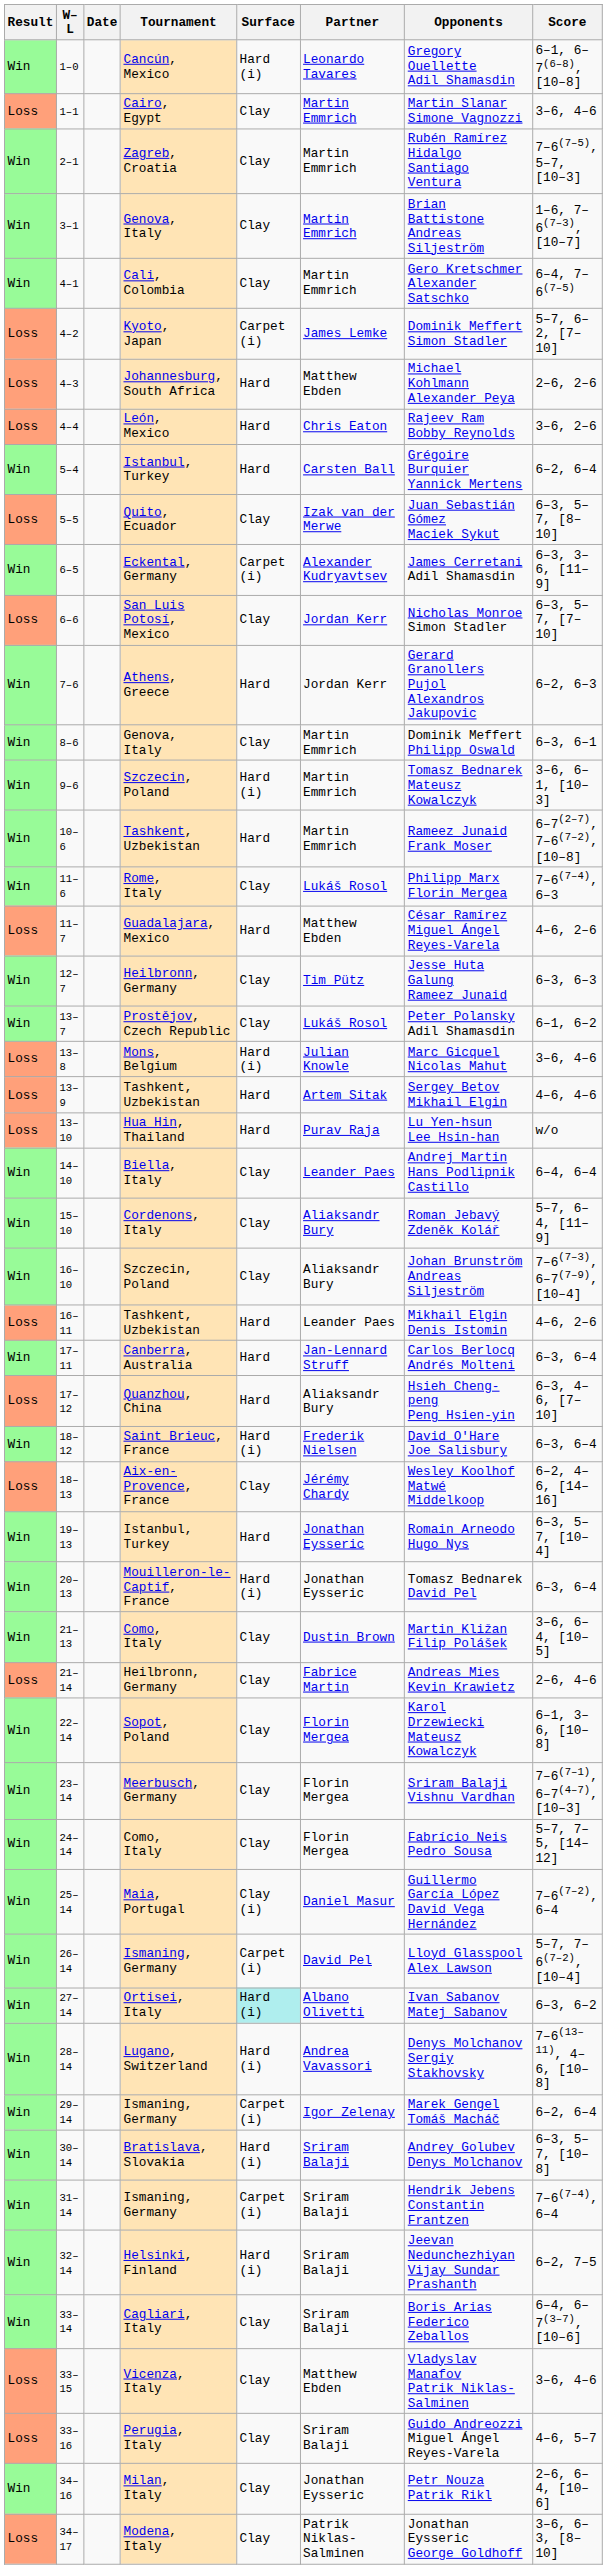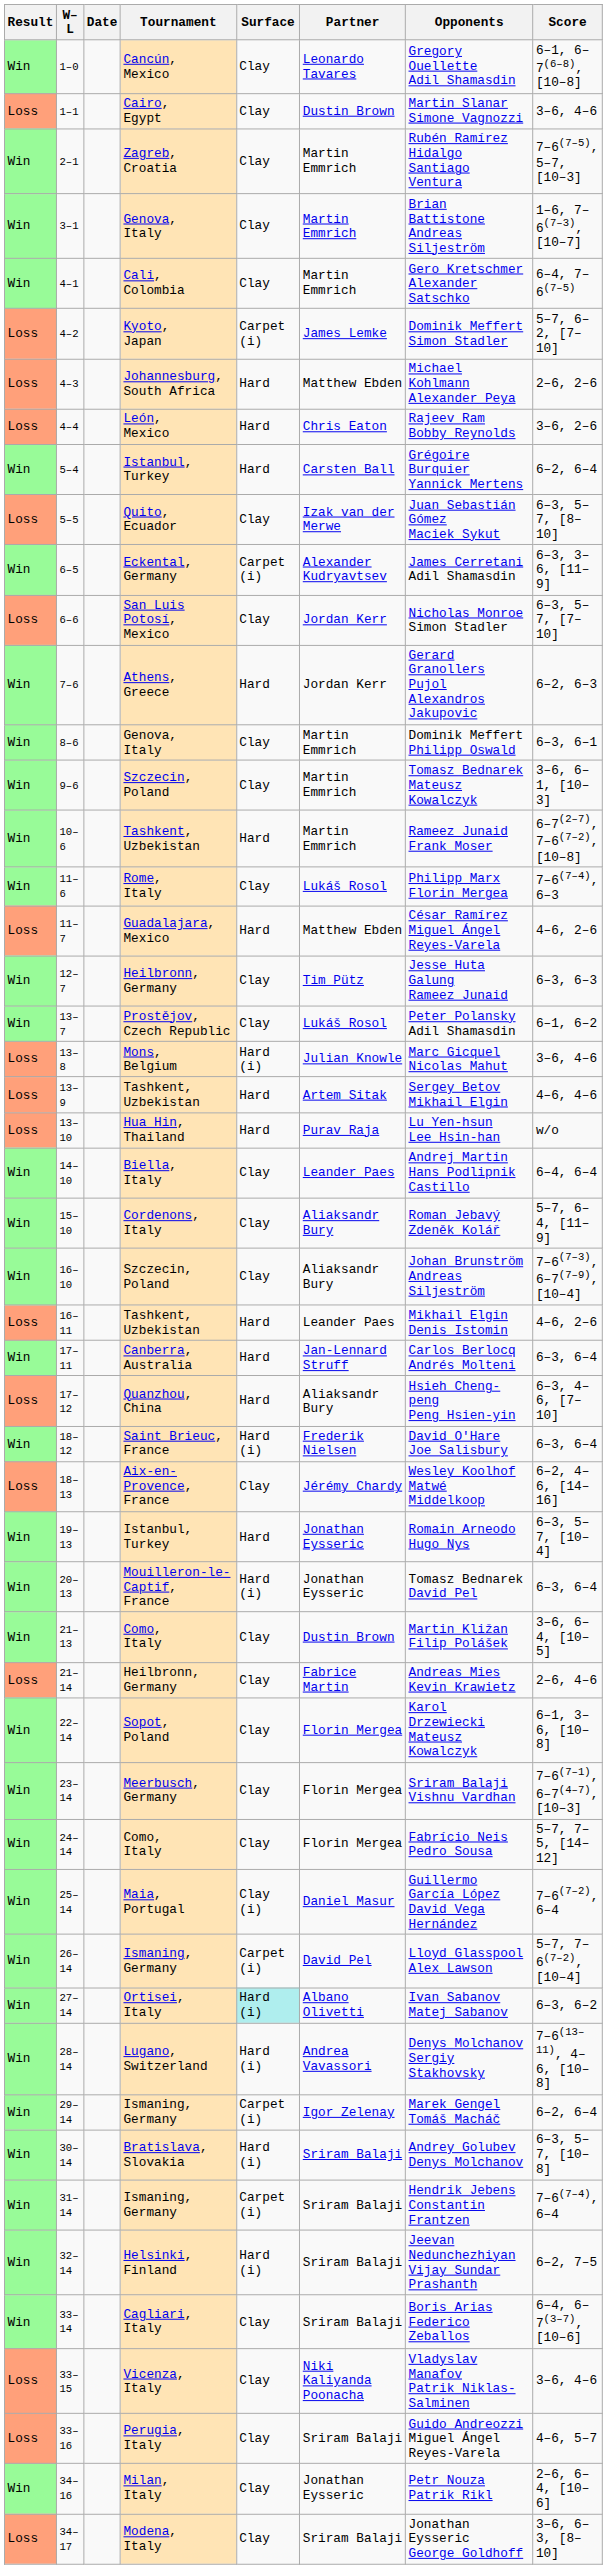 <table class="sortable wikitable nowrap">
 <tr>
 <th>Result</th>
 <th class="unsortable">W–L</th>
 <th>Date</th>
 <th>Tournament</th>
 <th>Surface</th>
 <th>Partner</th>
 <th>Opponents</th>
 <th class="unsortable">Score</th>
 </tr>
 <tr>
 <td bgcolor=98fb98>Win</td>
 <td><small>1–0</small></td>
 <td><a href='#'></a></td>
 <td style="background:moccasin;"><a href='#'>Cancún</a>, <br> Mexico</td>
-<td>Hard (i)</td>
+<td>Clay</td>
 <td> <a href='#'>Leonardo Tavares</a></td>
 <td> <a href='#'>Gregory Ouellette</a><br> <a href='#'>Adil Shamasdin</a></td>
 <td>6–1, 6–7<sup>(6–8)</sup>, [10–8]</td>
 </tr>
 <tr>
 <td bgcolor=FFA07A>Loss</td>
 <td><small>1–1</small></td>
 <td><a href='#'></a></td>
 <td style="background:moccasin;"><a href='#'>Cairo</a>, <br> Egypt</td>
 <td>Clay</td>
-<td> <a href='#'>Martin Emmrich</a></td>
+<td> <a href='#'>Dustin Brown</a></td>
 <td> <a href='#'>Martin Slanar</a><br> <a href='#'>Simone Vagnozzi</a></td>
 <td>3–6, 4–6</td>
 </tr>
 <tr>
 <td bgcolor=98fb98>Win</td>
 <td><small>2–1</small></td>
 <td><a href='#'></a></td>
 <td style="background:moccasin;"><a href='#'>Zagreb</a>, <br> Croatia</td>
 <td>Clay</td>
 <td> Martin Emmrich</td>
 <td> <a href='#'>Rubén Ramírez Hidalgo</a><br> <a href='#'>Santiago Ventura</a></td>
 <td>7–6<sup>(7–5)</sup>, 5–7, [10–3]</td>
 </tr>
 <tr>
 <td bgcolor=98fb98>Win</td>
 <td><small>3–1</small></td>
 <td><a href='#'></a></td>
 <td style="background:moccasin;"><a href='#'>Genova</a>, <br> Italy</td>
 <td>Clay</td>
 <td> <a href='#'>Martin Emmrich</a></td>
 <td> <a href='#'>Brian Battistone</a><br> <a href='#'>Andreas Siljeström</a></td>
 <td>1–6, 7–6<sup>(7–3)</sup>, [10–7]</td>
 </tr>
 <tr>
 <td bgcolor=98fb98>Win</td>
 <td><small>4–1</small></td>
 <td><a href='#'></a></td>
 <td style="background:moccasin;"><a href='#'>Cali</a>, <br> Colombia</td>
 <td>Clay</td>
 <td> Martin Emmrich</td>
 <td> <a href='#'>Gero Kretschmer</a><br> <a href='#'>Alexander Satschko</a></td>
 <td>6–4, 7–6<sup>(7–5)</sup></td>
 </tr>
 <tr>
 <td bgcolor=FFA07A>Loss</td>
 <td><small>4–2</small></td>
 <td><a href='#'></a></td>
 <td style="background:moccasin;"><a href='#'>Kyoto</a>, <br> Japan</td>
 <td>Carpet (i)</td>
 <td> <a href='#'>James Lemke</a></td>
 <td> <a href='#'>Dominik Meffert</a><br> <a href='#'>Simon Stadler</a></td>
 <td>5–7, 6–2, [7–10]</td>
 </tr>
 <tr>
 <td bgcolor=FFA07A>Loss</td>
 <td><small>4–3</small></td>
 <td><a href='#'></a></td>
 <td style="background:moccasin;"><a href='#'>Johannesburg</a>, <br> South Africa</td>
 <td>Hard</td>
 <td> Matthew Ebden</td>
 <td> <a href='#'>Michael Kohlmann</a><br> <a href='#'>Alexander Peya</a></td>
 <td>2–6, 2–6</td>
 </tr>
 <tr>
 <td bgcolor=FFA07A>Loss</td>
 <td><small>4–4</small></td>
 <td><a href='#'></a></td>
 <td style="background:moccasin;"><a href='#'>León</a>, <br> Mexico</td>
 <td>Hard</td>
 <td> <a href='#'>Chris Eaton</a></td>
 <td> <a href='#'>Rajeev Ram</a><br> <a href='#'>Bobby Reynolds</a></td>
 <td>3–6, 2–6</td>
 </tr>
 <tr>
 <td bgcolor=98fb98>Win</td>
 <td><small>5–4</small></td>
 <td><a href='#'></a></td>
 <td style="background:moccasin;"><a href='#'>Istanbul</a>, <br> Turkey</td>
 <td>Hard</td>
 <td> <a href='#'>Carsten Ball</a></td>
 <td> <a href='#'>Grégoire Burquier</a><br> <a href='#'>Yannick Mertens</a></td>
 <td>6–2, 6–4</td>
 </tr>
 <tr>
 <td bgcolor=FFA07A>Loss</td>
 <td><small>5–5</small></td>
 <td><a href='#'></a></td>
 <td style="background:moccasin;"><a href='#'>Quito</a>, <br> Ecuador</td>
 <td>Clay</td>
 <td> <a href='#'>Izak van der Merwe</a></td>
 <td> <a href='#'>Juan Sebastián Gómez</a><br> <a href='#'>Maciek Sykut</a></td>
 <td>6–3, 5–7, [8–10]</td>
 </tr>
 <tr>
 <td bgcolor=98fb98>Win</td>
 <td><small>6–5</small></td>
 <td><a href='#'></a></td>
 <td style="background:moccasin;"><a href='#'>Eckental</a>, <br> Germany</td>
 <td>Carpet (i)</td>
 <td> <a href='#'>Alexander Kudryavtsev</a></td>
 <td> <a href='#'>James Cerretani</a><br> Adil Shamasdin</td>
 <td>6–3, 3–6, [11–9]</td>
 </tr>
 <tr>
 <td bgcolor=FFA07A>Loss</td>
 <td><small>6–6</small></td>
 <td><a href='#'></a></td>
 <td style="background:moccasin;"><a href='#'>San Luis Potosí</a>, <br> Mexico</td>
 <td>Clay</td>
 <td> <a href='#'>Jordan Kerr</a></td>
 <td> <a href='#'>Nicholas Monroe</a><br> Simon Stadler</td>
 <td>6–3, 5–7, [7–10]</td>
 </tr>
 <tr>
 <td bgcolor=98fb98>Win</td>
 <td><small>7–6</small></td>
 <td><a href='#'></a></td>
 <td style="background:moccasin;"><a href='#'>Athens</a>, <br> Greece</td>
 <td>Hard</td>
 <td> Jordan Kerr</td>
 <td> <a href='#'>Gerard Granollers Pujol</a><br> <a href='#'>Alexandros Jakupovic</a></td>
 <td>6–2, 6–3</td>
 </tr>
 <tr>
 <td bgcolor=98fb98>Win</td>
 <td><small>8–6</small></td>
 <td><a href='#'></a></td>
 <td style="background:moccasin;">Genova, <br> Italy </td>
 <td>Clay</td>
 <td> Martin Emmrich</td>
 <td> Dominik Meffert<br> <a href='#'>Philipp Oswald</a></td>
 <td>6–3, 6–1</td>
 </tr>
 <tr>
 <td bgcolor=98fb98>Win</td>
 <td><small>9–6</small></td>
 <td><a href='#'></a></td>
 <td style="background:moccasin;"><a href='#'>Szczecin</a>, <br> Poland</td>
-<td>Hard (i)</td>
+<td>Clay</td>
 <td> Martin Emmrich</td>
 <td> <a href='#'>Tomasz Bednarek</a><br> <a href='#'>Mateusz Kowalczyk</a></td>
 <td>3–6, 6–1, [10–3]</td>
 </tr>
 <tr>
 <td bgcolor=98fb98>Win</td>
 <td><small>10–6</small></td>
 <td><a href='#'></a></td>
 <td style="background:moccasin;"><a href='#'>Tashkent</a>, <br> Uzbekistan</td>
 <td>Hard</td>
 <td> Martin Emmrich</td>
 <td> <a href='#'>Rameez Junaid</a><br> <a href='#'>Frank Moser</a></td>
 <td>6–7<sup>(2–7)</sup>, 7–6<sup>(7–2)</sup>, [10–8]</td>
 </tr>
 <tr>
 <td bgcolor=98fb98>Win</td>
 <td><small>11–6</small></td>
 <td><a href='#'></a></td>
 <td style="background:moccasin;"><a href='#'>Rome</a>, <br> Italy</td>
 <td>Clay</td>
 <td> <a href='#'>Lukáš Rosol</a></td>
 <td> <a href='#'>Philipp Marx</a><br> <a href='#'>Florin Mergea</a></td>
 <td>7–6<sup>(7–4)</sup>, 6–3</td>
 </tr>
 <tr>
 <td bgcolor=FFA07A>Loss</td>
 <td><small>11–7</small></td>
 <td><a href='#'></a></td>
 <td style="background:moccasin;"><a href='#'>Guadalajara</a>, <br> Mexico</td>
 <td>Hard</td>
 <td> Matthew Ebden</td>
 <td> <a href='#'>César Ramírez</a><br> <a href='#'>Miguel Ángel Reyes-Varela</a></td>
 <td>4–6, 2–6</td>
 </tr>
 <tr>
 <td bgcolor=98FB98>Win</td>
 <td><small>12–7</small></td>
 <td><a href='#'></a></td>
 <td style="background:moccasin;"><a href='#'>Heilbronn</a>, <br> Germany</td>
 <td>Clay</td>
 <td> <a href='#'>Tim Pütz</a></td>
 <td> <a href='#'>Jesse Huta Galung</a><br> <a href='#'>Rameez Junaid</a></td>
 <td>6–3, 6–3</td>
 </tr>
 <tr>
 <td bgcolor=98fb98>Win</td>
 <td><small>13–7</small></td>
 <td><a href='#'></a></td>
 <td style="background:moccasin;"><a href='#'>Prostějov</a>, <br> Czech Republic</td>
 <td>Clay</td>
 <td> <a href='#'>Lukáš Rosol</a></td>
 <td> <a href='#'>Peter Polansky</a><br> Adil Shamasdin</td>
 <td>6–1, 6–2</td>
 </tr>
 <tr>
 <td bgcolor=FFA07A>Loss</td>
 <td><small>13–8</small></td>
 <td><a href='#'></a></td>
 <td style="background:moccasin;"><a href='#'>Mons</a>, <br> Belgium</td>
 <td>Hard (i)</td>
 <td> <a href='#'>Julian Knowle</a></td>
 <td> <a href='#'>Marc Gicquel</a><br> <a href='#'>Nicolas Mahut</a></td>
 <td>3–6, 4–6</td>
 </tr>
 <tr>
 <td bgcolor=FFA07A>Loss</td>
 <td><small>13–9</small></td>
 <td><a href='#'></a></td>
 <td style="background:moccasin;">Tashkent, <br> Uzbekistan</td>
 <td>Hard</td>
 <td> <a href='#'>Artem Sitak</a></td>
 <td> <a href='#'>Sergey Betov</a><br> <a href='#'>Mikhail Elgin</a></td>
 <td>4–6, 4–6</td>
 </tr>
 <tr>
 <td bgcolor=FFA07A>Loss</td>
 <td><small>13–10</small></td>
 <td><a href='#'></a></td>
 <td style="background:moccasin;"><a href='#'>Hua Hin</a>, <br> Thailand</td>
 <td>Hard</td>
 <td> <a href='#'>Purav Raja</a></td>
 <td> <a href='#'>Lu Yen-hsun</a><br> <a href='#'>Lee Hsin-han</a></td>
 <td>w/o</td>
 </tr>
 <tr>
 <td bgcolor=98FB98>Win</td>
 <td><small>14–10</small></td>
 <td><a href='#'></a></td>
 <td style="background:moccasin;"><a href='#'>Biella</a>, <br> Italy</td>
 <td>Clay</td>
 <td> <a href='#'>Leander Paes</a></td>
 <td> <a href='#'>Andrej Martin</a><br> <a href='#'>Hans Podlipnik Castillo</a></td>
 <td>6–4, 6–4</td>
 </tr>
 <tr>
 <td bgcolor=98fb98>Win</td>
 <td><small>15–10</small></td>
 <td><a href='#'></a></td>
 <td style="background:moccasin;"><a href='#'>Cordenons</a>, <br> Italy</td>
 <td>Clay</td>
 <td> <a href='#'>Aliaksandr Bury</a></td>
 <td> <a href='#'>Roman Jebavý</a><br> <a href='#'>Zdeněk Kolář</a></td>
 <td>5–7, 6–4, [11–9]</td>
 </tr>
 <tr>
 <td bgcolor=98fb98>Win</td>
 <td><small>16–10</small></td>
 <td><a href='#'></a></td>
 <td style="background:moccasin;">Szczecin, <br> Poland </td>
 <td>Clay</td>
 <td> Aliaksandr Bury</td>
 <td> <a href='#'>Johan Brunström</a><br> <a href='#'>Andreas Siljeström</a></td>
 <td>7–6<sup>(7–3)</sup>, 6–7<sup>(7–9)</sup>, [10–4]</td>
 </tr>
 <tr>
 <td bgcolor=FFA07A>Loss</td>
 <td><small>16–11</small></td>
 <td><a href='#'></a></td>
 <td style="background:moccasin;">Tashkent, <br> Uzbekistan</td>
 <td>Hard</td>
 <td> Leander Paes</td>
 <td> <a href='#'>Mikhail Elgin</a><br> <a href='#'>Denis Istomin</a></td>
 <td>4–6, 2–6</td>
 </tr>
 <tr>
 <td bgcolor=98fb98>Win</td>
 <td><small>17–11</small></td>
 <td><a href='#'></a></td>
 <td style="background:moccasin;"><a href='#'>Canberra</a>, <br> Australia</td>
 <td>Hard</td>
 <td> <a href='#'>Jan-Lennard Struff</a></td>
 <td> <a href='#'>Carlos Berlocq</a><br> <a href='#'>Andrés Molteni</a></td>
 <td>6–3, 6–4</td>
 </tr>
 <tr>
 <td bgcolor=FFA07A>Loss</td>
 <td><small>17–12</small></td>
 <td><a href='#'></a></td>
 <td style="background:moccasin;"><a href='#'>Quanzhou</a>, <br> China</td>
 <td>Hard</td>
 <td> Aliaksandr Bury</td>
 <td> <a href='#'>Hsieh Cheng-peng</a><br> <a href='#'>Peng Hsien-yin</a></td>
 <td>6–3, 4–6, [7–10]</td>
 </tr>
 <tr>
 <td bgcolor=98FB98>Win</td>
 <td><small>18–12</small></td>
 <td><a href='#'></a></td>
 <td style="background:moccasin;"><a href='#'>Saint Brieuc</a>, <br> France</td>
 <td>Hard (i)</td>
 <td> <a href='#'>Frederik Nielsen</a></td>
 <td> <a href='#'>David O'Hare</a><br> <a href='#'>Joe Salisbury</a></td>
 <td>6–3, 6–4</td>
 </tr>
 <tr>
 <td bgcolor=FFA07A>Loss</td>
 <td><small>18–13</small></td>
 <td><a href='#'></a></td>
 <td style="background:moccasin;"><a href='#'>Aix-en-Provence</a>, <br> France</td>
 <td>Clay</td>
 <td> <a href='#'>Jérémy Chardy</a></td>
 <td> <a href='#'>Wesley Koolhof</a><br> <a href='#'>Matwé Middelkoop</a></td>
 <td>6–2, 4–6, [14–16]</td>
 </tr>
 <tr>
 <td bgcolor=98fb98>Win</td>
 <td><small>19–13</small></td>
 <td><a href='#'></a></td>
 <td style="background:moccasin;">Istanbul, <br> Turkey </td>
 <td>Hard</td>
 <td> <a href='#'>Jonathan Eysseric</a></td>
 <td> <a href='#'>Romain Arneodo</a><br> <a href='#'>Hugo Nys</a></td>
 <td>6–3, 5–7, [10–4]</td>
 </tr>
 <tr>
 <td bgcolor=98fb98>Win</td>
 <td><small>20–13</small></td>
 <td><a href='#'></a></td>
 <td style="background:moccasin;"><a href='#'>Mouilleron-le-Captif</a>, <br> France</td>
 <td>Hard (i)</td>
 <td> Jonathan Eysseric</td>
 <td> Tomasz Bednarek<br> <a href='#'>David Pel</a></td>
 <td>6–3, 6–4</td>
 </tr>
 <tr>
 <td bgcolor=98fb98>Win</td>
 <td><small>21–13</small></td>
 <td><a href='#'></a></td>
 <td style="background:moccasin;"><a href='#'>Como</a>, <br> Italy</td>
 <td>Clay</td>
 <td> <a href='#'>Dustin Brown</a></td>
 <td> <a href='#'>Martin Kližan</a><br> <a href='#'>Filip Polášek</a></td>
 <td>3–6, 6–4, [10–5]</td>
 </tr>
 <tr>
 <td bgcolor=FFA07A>Loss</td>
 <td><small>21–14</small></td>
 <td><a href='#'></a></td>
 <td style="background:moccasin;">Heilbronn, <br> Germany</td>
 <td>Clay</td>
 <td> <a href='#'>Fabrice Martin</a></td>
 <td> <a href='#'>Andreas Mies</a><br> <a href='#'>Kevin Krawietz</a></td>
 <td>2–6, 4–6</td>
 </tr>
 <tr>
 <td bgcolor=98fb98>Win</td>
 <td><small>22–14</small></td>
 <td><a href='#'></a></td>
 <td style="background:moccasin;"><a href='#'>Sopot</a>, <br> Poland</td>
 <td>Clay</td>
 <td> <a href='#'>Florin Mergea</a></td>
 <td> <a href='#'>Karol Drzewiecki</a><br> <a href='#'>Mateusz Kowalczyk</a></td>
 <td>6–1, 3–6, [10–8]</td>
 </tr>
 <tr>
 <td bgcolor=98fb98>Win</td>
 <td><small>23–14</small></td>
 <td><a href='#'></a></td>
 <td style="background:moccasin;"><a href='#'>Meerbusch</a>, <br> Germany</td>
 <td>Clay</td>
 <td> Florin Mergea</td>
 <td> <a href='#'>Sriram Balaji</a><br> <a href='#'>Vishnu Vardhan</a></td>
 <td>7–6<sup>(7–1)</sup>, 6–7<sup>(4–7)</sup>, [10–3]</td>
 </tr>
 <tr>
 <td bgcolor=98fb98>Win</td>
 <td><small>24–14</small></td>
 <td><a href='#'></a></td>
 <td style="background:moccasin;">Como, <br> Italy </td>
 <td>Clay</td>
 <td> Florin Mergea</td>
 <td> <a href='#'>Fabrício Neis</a><br> <a href='#'>Pedro Sousa</a></td>
 <td>5–7, 7–5, [14–12]</td>
 </tr>
 <tr>
 <td bgcolor=98fb98>Win</td>
 <td><small>25–14</small></td>
 <td><a href='#'></a></td>
 <td style="background:moccasin;"><a href='#'>Maia</a>, <br> Portugal</td>
 <td>Clay (i)</td>
 <td> <a href='#'>Daniel Masur</a></td>
 <td> <a href='#'>Guillermo García López</a><br> <a href='#'>David Vega Hernández</a></td>
 <td>7–6<sup>(7–2)</sup>, 6–4</td>
 </tr>
 <tr>
 <td bgcolor=98fb98>Win</td>
 <td><small>26–14</small></td>
 <td><a href='#'></a></td>
 <td style="background:moccasin;"><a href='#'>Ismaning</a>, <br> Germany</td>
 <td>Carpet (i)</td>
 <td> <a href='#'>David Pel</a></td>
 <td> <a href='#'>Lloyd Glasspool</a><br> <a href='#'>Alex Lawson</a></td>
 <td>5–7, 7–6<sup>(7–2)</sup>, [10–4]</td>
 </tr>
 <tr>
 <td bgcolor=98fb98>Win</td>
 <td><small>27–14</small></td>
 <td><a href='#'></a></td>
 <td style="background:moccasin;"><a href='#'>Ortisei</a>, <br> Italy</td>
 <td style="background: paleturquoise;">Hard (i)</td>
 <td> <a href='#'>Albano Olivetti</a></td>
 <td> <a href='#'>Ivan Sabanov</a><br> <a href='#'>Matej Sabanov</a></td>
 <td>6–3, 6–2</td>
 </tr>
 <tr>
 <td bgcolor=98fb98>Win</td>
 <td><small>28–14</small></td>
 <td><a href='#'></a></td>
 <td style="background:moccasin;"><a href='#'>Lugano</a>, <br> Switzerland</td>
 <td>Hard (i)</td>
 <td> <a href='#'>Andrea Vavassori</a></td>
 <td> <a href='#'>Denys Molchanov</a><br> <a href='#'>Sergiy Stakhovsky</a></td>
 <td>7–6<sup>(13–11)</sup>, 4–6, [10–8]</td>
 </tr>
 <tr>
 <td bgcolor=98fb98>Win</td>
 <td><small>29–14</small></td>
 <td><a href='#'></a></td>
 <td style="background:moccasin;">Ismaning, <br> Germany </td>
 <td>Carpet (i)</td>
 <td> <a href='#'>Igor Zelenay</a></td>
 <td> <a href='#'>Marek Gengel</a><br> <a href='#'>Tomáš Macháč</a></td>
 <td>6–2, 6–4</td>
 </tr>
 <tr>
 <td bgcolor=98fb98>Win</td>
 <td><small>30–14</small></td>
 <td><a href='#'></a></td>
 <td bgcolor=moccasin><a href='#'>Bratislava</a>, <br> Slovakia</td>
 <td>Hard (i)</td>
 <td> <a href='#'>Sriram Balaji</a></td>
 <td> <a href='#'>Andrey Golubev</a><br> <a href='#'>Denys Molchanov</a></td>
 <td>6–3, 5–7, [10–8]</td>
 </tr>
 <tr>
 <td bgcolor=98fb98>Win</td>
 <td><small>31–14</small></td>
 <td><a href='#'></a></td>
 <td bgcolor=moccasin>Ismaning, <br> Germany </td>
 <td>Carpet (i)</td>
 <td> Sriram Balaji</td>
 <td> <a href='#'>Hendrik Jebens</a><br> <a href='#'>Constantin Frantzen</a></td>
 <td>7–6<sup>(7–4)</sup>, 6–4</td>
 </tr>
 <tr>
 <td bgcolor=98fb98>Win</td>
 <td><small>32–14</small></td>
 <td><a href='#'></a></td>
 <td bgcolor=moccasin><a href='#'>Helsinki</a>, <br> Finland</td>
 <td>Hard (i)</td>
 <td> Sriram Balaji</td>
 <td> <a href='#'>Jeevan Nedunchezhiyan</a><br> <a href='#'>Vijay Sundar Prashanth</a></td>
 <td>6–2, 7–5</td>
 </tr>
 <tr>
 <td bgcolor=98fb98>Win</td>
 <td><small>33–14</small></td>
 <td><a href='#'></a></td>
 <td bgcolor=moccasin><a href='#'>Cagliari</a>, <br> Italy</td>
 <td>Clay</td>
 <td> Sriram Balaji</td>
 <td> <a href='#'>Boris Arias</a><br> <a href='#'>Federico Zeballos</a></td>
 <td>6–4, 6–7<sup>(3–7)</sup>, [10–6]</td>
 </tr>
 <tr>
 <td bgcolor=FFA07A>Loss</td>
 <td><small>33–15</small></td>
 <td><a href='#'></a></td>
 <td bgcolor=moccasin><a href='#'>Vicenza</a>, <br> Italy</td>
 <td>Clay</td>
-<td> Matthew Ebden</td>
+<td> <a href='#'>Niki Kaliyanda Poonacha</a></td>
 <td> <a href='#'>Vladyslav Manafov</a><br> <a href='#'>Patrik Niklas-Salminen</a></td>
 <td>3–6, 4–6</td>
 </tr>
 <tr>
 <td bgcolor=FFA07A>Loss</td>
 <td><small>33–16</small></td>
 <td><a href='#'></a></td>
 <td bgcolor=moccasin><a href='#'>Perugia</a>, <br> Italy</td>
 <td>Clay</td>
 <td> Sriram Balaji</td>
 <td> <a href='#'>Guido Andreozzi</a><br> Miguel Ángel Reyes-Varela</td>
 <td>4–6, 5–7</td>
 </tr>
 <tr>
 <td bgcolor=98fb98>Win</td>
 <td><small>34–16</small></td>
 <td><a href='#'></a></td>
 <td bgcolor=moccasin><a href='#'>Milan</a>, <br> Italy</td>
 <td>Clay</td>
 <td> Jonathan Eysseric</td>
 <td> <a href='#'>Petr Nouza</a><br> <a href='#'>Patrik Rikl</a></td>
 <td>2–6, 6–4, [10–6]</td>
 </tr>
 <tr>
 <td bgcolor=FFA07A>Loss</td>
 <td><small>34–17</small></td>
 <td><a href='#'></a></td>
 <td bgcolor=moccasin><a href='#'>Modena</a>, <br> Italy</td>
 <td>Clay</td>
-<td> Patrik Niklas-Salminen</td>
+<td> Sriram Balaji</td>
 <td> Jonathan Eysseric<br> <a href='#'>George Goldhoff</a></td>
 <td>3–6, 6–3, [8–10]</td>
 </tr>
 </table>
